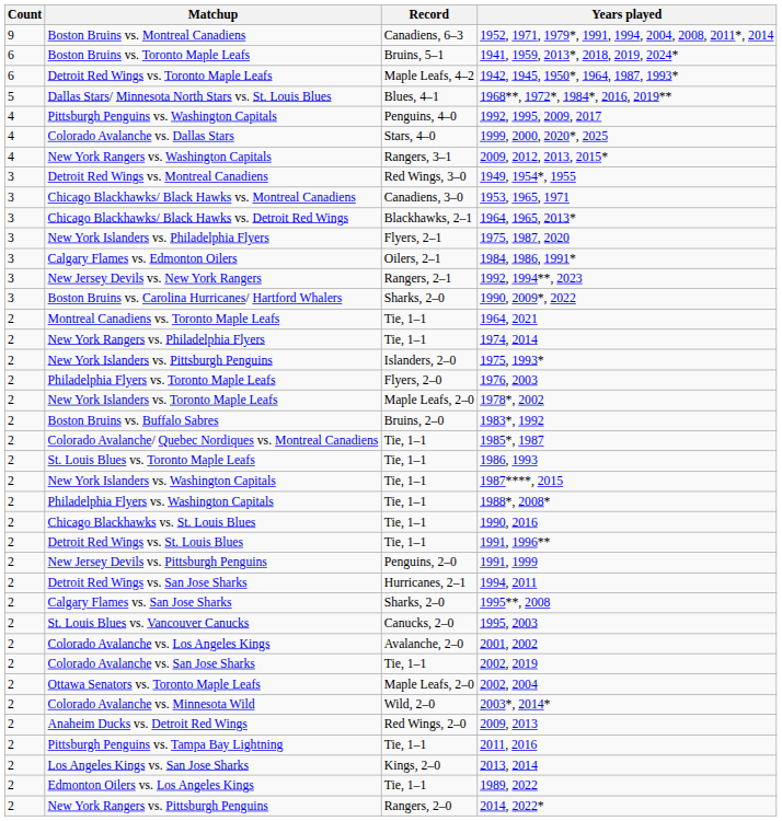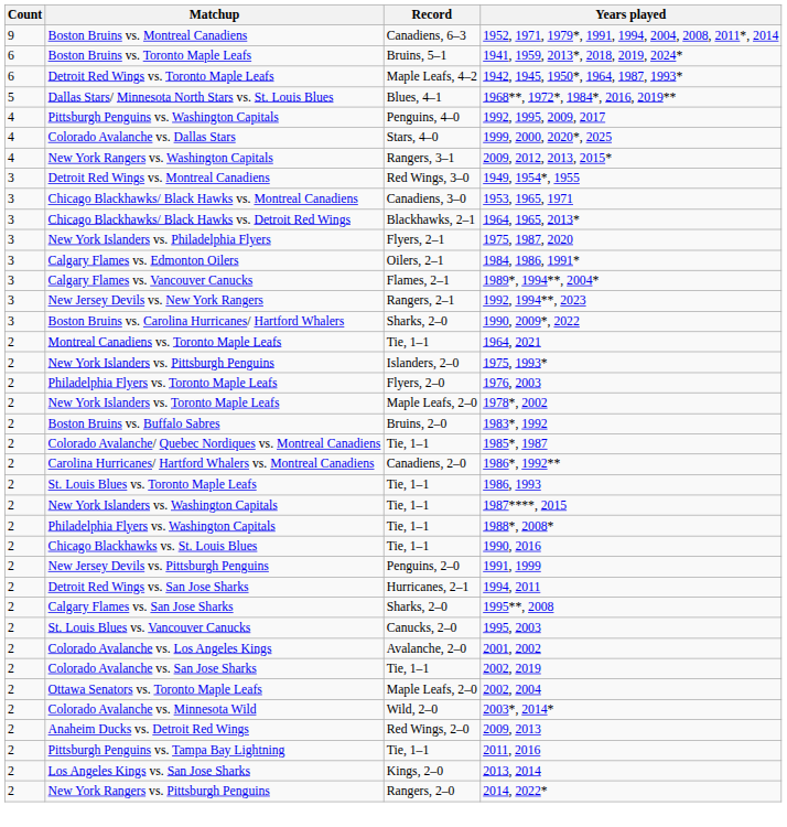 <table class="wikitable sortable">
 <tr>
 <th>Count</th>
 <th>Matchup</th>
 <th>Record</th>
 <th>Years played</th>
 </tr>
 <tr>
 <td>9</td>
 <td><a href='#'>Boston Bruins</a> vs. <a href='#'>Montreal Canadiens</a></td>
 <td>Canadiens, 6–3</td>
 <td><a href='#'>1952</a>, <a href='#'>1971</a>, <a href='#'>1979</a>*, <a href='#'>1991</a>, <a href='#'>1994</a>, <a href='#'>2004</a>, <a href='#'>2008</a>, <a href='#'>2011</a>*, <a href='#'>2014</a></td>
 </tr>
 <tr>
 <td>6</td>
 <td><a href='#'>Boston Bruins</a> vs. <a href='#'>Toronto Maple Leafs</a></td>
 <td>Bruins, 5–1</td>
 <td><a href='#'>1941</a>, <a href='#'>1959</a>, <a href='#'>2013</a>*, <a href='#'>2018</a>, <a href='#'>2019</a>, <a href='#'>2024</a>*</td>
 </tr>
 <tr>
 <td>6</td>
 <td><a href='#'>Detroit Red Wings</a> vs. <a href='#'>Toronto Maple Leafs</a></td>
 <td>Maple Leafs, 4–2</td>
 <td><a href='#'>1942</a>, <a href='#'>1945</a>, <a href='#'>1950</a>*, <a href='#'>1964</a>, <a href='#'>1987</a>, <a href='#'>1993</a>*</td>
 </tr>
 <tr>
 <td>5</td>
 <td><a href='#'>Dallas Stars</a>/ <a href='#'>Minnesota North Stars</a> vs. <a href='#'>St. Louis Blues</a></td>
 <td>Blues, 4–1</td>
 <td><a href='#'>1968</a>**, <a href='#'>1972</a>*, <a href='#'>1984</a>*, <a href='#'>2016</a>, <a href='#'>2019</a>**</td>
 </tr>
 <tr>
 <td>4</td>
 <td><a href='#'>Pittsburgh Penguins</a> vs. <a href='#'>Washington Capitals</a></td>
 <td>Penguins, 4–0</td>
 <td><a href='#'>1992</a>, <a href='#'>1995</a>, <a href='#'>2009</a>, <a href='#'>2017</a></td>
 </tr>
 <tr>
 <td>4</td>
 <td><a href='#'>Colorado Avalanche</a> vs. <a href='#'>Dallas Stars</a></td>
 <td>Stars, 4–0</td>
 <td><a href='#'>1999</a>, <a href='#'>2000</a>, <a href='#'>2020</a>*, <a href='#'>2025</a></td>
 </tr>
 <tr>
 <td>4</td>
 <td><a href='#'>New York Rangers</a> vs. <a href='#'>Washington Capitals</a></td>
 <td>Rangers, 3–1</td>
 <td><a href='#'>2009</a>, <a href='#'>2012</a>, <a href='#'>2013</a>, <a href='#'>2015</a>*</td>
 </tr>
 <tr>
 <td>3</td>
 <td><a href='#'>Detroit Red Wings</a> vs. <a href='#'>Montreal Canadiens</a></td>
 <td>Red Wings, 3–0</td>
 <td><a href='#'>1949</a>, <a href='#'>1954</a>*, <a href='#'>1955</a></td>
 </tr>
 <tr>
 <td>3</td>
 <td><a href='#'>Chicago Blackhawks/ Black Hawks</a> vs. <a href='#'>Montreal Canadiens</a></td>
 <td>Canadiens, 3–0</td>
 <td><a href='#'>1953</a>, <a href='#'>1965</a>, <a href='#'>1971</a></td>
 </tr>
 <tr>
 <td>3</td>
 <td><a href='#'>Chicago Blackhawks/ Black Hawks</a> vs. <a href='#'>Detroit Red Wings</a></td>
 <td>Blackhawks, 2–1</td>
 <td><a href='#'>1964</a>, <a href='#'>1965</a>, <a href='#'>2013</a>*</td>
 </tr>
 <tr>
 <td>3</td>
 <td><a href='#'>New York Islanders</a> vs. <a href='#'>Philadelphia Flyers</a></td>
 <td>Flyers, 2–1</td>
 <td><a href='#'>1975</a>, <a href='#'>1987</a>, <a href='#'>2020</a></td>
 </tr>
 <tr>
 <td>3</td>
 <td><a href='#'>Calgary Flames</a> vs. <a href='#'>Edmonton Oilers</a></td>
 <td>Oilers, 2–1</td>
 <td><a href='#'>1984</a>, <a href='#'>1986</a>, <a href='#'>1991</a>*</td>
 </tr>
 <tr>
 <td>3</td>
+<td><a href='#'>Calgary Flames</a> vs. <a href='#'>Vancouver Canucks</a></td>
+<td>Flames, 2–1</td>
+<td><a href='#'>1989</a>*, <a href='#'>1994</a>**, <a href='#'>2004</a>*</td>
+</tr>
+<tr>
+<td>3</td>
 <td><a href='#'>New Jersey Devils</a> vs. <a href='#'>New York Rangers</a></td>
 <td>Rangers, 2–1</td>
 <td><a href='#'>1992</a>, <a href='#'>1994</a>**, <a href='#'>2023</a></td>
 </tr>
 <tr>
 <td>3</td>
 <td><a href='#'>Boston Bruins</a> vs. <a href='#'>Carolina Hurricanes</a>/ <a href='#'>Hartford Whalers</a></td>
 <td>Sharks, 2–0</td>
 <td><a href='#'>1990</a>, <a href='#'>2009</a>*, <a href='#'>2022</a></td>
 </tr>
 <tr>
 <td>2</td>
 <td><a href='#'>Montreal Canadiens</a> vs. <a href='#'>Toronto Maple Leafs</a></td>
 <td>Tie, 1–1</td>
 <td><a href='#'>1964</a>, <a href='#'>2021</a></td>
-</tr>
-<tr>
-<td>2</td>
-<td><a href='#'>New York Rangers</a> vs. <a href='#'>Philadelphia Flyers</a></td>
-<td>Tie, 1–1</td>
-<td><a href='#'>1974</a>, <a href='#'>2014</a></td>
 </tr>
 <tr>
 <td>2</td>
 <td><a href='#'>New York Islanders</a> vs. <a href='#'>Pittsburgh Penguins</a></td>
 <td>Islanders, 2–0</td>
 <td><a href='#'>1975</a>, <a href='#'>1993</a>*</td>
 </tr>
 <tr>
 <td>2</td>
 <td><a href='#'>Philadelphia Flyers</a> vs. <a href='#'>Toronto Maple Leafs</a></td>
 <td>Flyers, 2–0</td>
 <td><a href='#'>1976</a>, <a href='#'>2003</a></td>
 </tr>
 <tr>
 <td>2</td>
 <td><a href='#'>New York Islanders</a> vs. <a href='#'>Toronto Maple Leafs</a></td>
 <td>Maple Leafs, 2–0</td>
 <td><a href='#'>1978</a>*, <a href='#'>2002</a></td>
 </tr>
 <tr>
 <td>2</td>
 <td><a href='#'>Boston Bruins</a> vs. <a href='#'>Buffalo Sabres</a></td>
 <td>Bruins, 2–0</td>
 <td><a href='#'>1983</a>*, <a href='#'>1992</a></td>
 </tr>
 <tr>
 <td>2</td>
 <td><a href='#'>Colorado Avalanche</a>/ <a href='#'>Quebec Nordiques</a> vs. <a href='#'>Montreal Canadiens</a></td>
 <td>Tie, 1–1</td>
 <td><a href='#'>1985</a>*, <a href='#'>1987</a></td>
 </tr>
 <tr>
 <td>2</td>
+<td><a href='#'>Carolina Hurricanes</a>/ <a href='#'>Hartford Whalers</a> vs. <a href='#'>Montreal Canadiens</a></td>
+<td>Canadiens, 2–0</td>
+<td><a href='#'>1986</a>*, <a href='#'>1992</a>**</td>
+</tr>
+<tr>
+<td>2</td>
 <td><a href='#'>St. Louis Blues</a> vs. <a href='#'>Toronto Maple Leafs</a></td>
 <td>Tie, 1–1</td>
 <td><a href='#'>1986</a>, <a href='#'>1993</a></td>
 </tr>
 <tr>
 <td>2</td>
 <td><a href='#'>New York Islanders</a> vs. <a href='#'>Washington Capitals</a></td>
 <td>Tie, 1–1</td>
 <td><a href='#'>1987</a>****, <a href='#'>2015</a></td>
 </tr>
 <tr>
 <td>2</td>
 <td><a href='#'>Philadelphia Flyers</a> vs. <a href='#'>Washington Capitals</a></td>
 <td>Tie, 1–1</td>
 <td><a href='#'>1988</a>*, <a href='#'>2008</a>*</td>
 </tr>
 <tr>
 <td>2</td>
 <td><a href='#'>Chicago Blackhawks</a> vs. <a href='#'>St. Louis Blues</a></td>
 <td>Tie, 1–1</td>
 <td><a href='#'>1990</a>, <a href='#'>2016</a></td>
-</tr>
-<tr>
-<td>2</td>
-<td><a href='#'>Detroit Red Wings</a> vs. <a href='#'>St. Louis Blues</a></td>
-<td>Tie, 1–1</td>
-<td><a href='#'>1991</a>, <a href='#'>1996</a>**</td>
 </tr>
 <tr>
 <td>2</td>
 <td><a href='#'>New Jersey Devils</a> vs. <a href='#'>Pittsburgh Penguins</a></td>
 <td>Penguins, 2–0</td>
 <td><a href='#'>1991</a>, <a href='#'>1999</a></td>
 </tr>
 <tr>
 <td>2</td>
 <td><a href='#'>Detroit Red Wings</a> vs. <a href='#'>San Jose Sharks</a></td>
 <td>Hurricanes, 2–1</td>
 <td><a href='#'>1994</a>, <a href='#'>2011</a></td>
 </tr>
 <tr>
 <td>2</td>
 <td><a href='#'>Calgary Flames</a> vs. <a href='#'>San Jose Sharks</a></td>
 <td>Sharks, 2–0</td>
 <td><a href='#'>1995</a>**, <a href='#'>2008</a></td>
 </tr>
 <tr>
 <td>2</td>
 <td><a href='#'>St. Louis Blues</a> vs. <a href='#'>Vancouver Canucks</a></td>
 <td>Canucks, 2–0</td>
 <td><a href='#'>1995</a>, <a href='#'>2003</a></td>
 </tr>
 <tr>
 <td>2</td>
 <td><a href='#'>Colorado Avalanche</a> vs. <a href='#'>Los Angeles Kings</a></td>
 <td>Avalanche, 2–0</td>
 <td><a href='#'>2001</a>, <a href='#'>2002</a></td>
 </tr>
 <tr>
 <td>2</td>
 <td><a href='#'>Colorado Avalanche</a> vs. <a href='#'>San Jose Sharks</a></td>
 <td>Tie, 1–1</td>
 <td><a href='#'>2002</a>, <a href='#'>2019</a></td>
 </tr>
 <tr>
 <td>2</td>
 <td><a href='#'>Ottawa Senators</a> vs. <a href='#'>Toronto Maple Leafs</a></td>
 <td>Maple Leafs, 2–0</td>
 <td><a href='#'>2002</a>, <a href='#'>2004</a></td>
 </tr>
 <tr>
 <td>2</td>
 <td><a href='#'>Colorado Avalanche</a> vs. <a href='#'>Minnesota Wild</a></td>
 <td>Wild, 2–0</td>
 <td><a href='#'>2003</a>*, <a href='#'>2014</a>*</td>
 </tr>
 <tr>
 <td>2</td>
 <td><a href='#'>Anaheim Ducks</a> vs. <a href='#'>Detroit Red Wings</a></td>
 <td>Red Wings, 2–0</td>
 <td><a href='#'>2009</a>, <a href='#'>2013</a></td>
 </tr>
 <tr>
 <td>2</td>
 <td><a href='#'>Pittsburgh Penguins</a> vs. <a href='#'>Tampa Bay Lightning</a></td>
 <td>Tie, 1–1</td>
 <td><a href='#'>2011</a>, <a href='#'>2016</a></td>
 </tr>
 <tr>
 <td>2</td>
 <td><a href='#'>Los Angeles Kings</a> vs. <a href='#'>San Jose Sharks</a></td>
 <td>Kings, 2–0</td>
 <td><a href='#'>2013</a>, <a href='#'>2014</a></td>
 </tr>
 <tr>
 <td>2</td>
-<td><a href='#'>Edmonton Oilers</a> vs. <a href='#'>Los Angeles Kings</a></td>
-<td>Tie, 1–1</td>
-<td><a href='#'>1989</a>, <a href='#'>2022</a></td>
-</tr>
-<tr>
-<td>2</td>
 <td><a href='#'>New York Rangers</a> vs. <a href='#'>Pittsburgh Penguins</a></td>
 <td>Rangers, 2–0</td>
 <td><a href='#'>2014</a>, <a href='#'>2022</a>*</td>
 </tr>
 </table>
